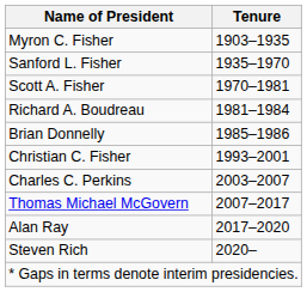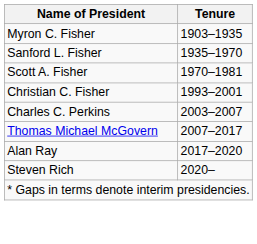 <table class="wikitable">
 <tr>
 <th>Name of President</th>
 <th>Tenure</th>
 </tr>
 <tr>
 <td>Myron C. Fisher</td>
 <td>1903–1935</td>
 </tr>
 <tr>
 <td>Sanford L. Fisher</td>
 <td>1935–1970</td>
 </tr>
 <tr>
 <td>Scott A. Fisher</td>
 <td>1970–1981</td>
-</tr>
-<tr>
-<td>Richard A. Boudreau</td>
-<td>1981–1984</td>
-</tr>
-<tr>
-<td>Brian Donnelly</td>
-<td>1985–1986</td>
 </tr>
 <tr>
 <td>Christian C. Fisher</td>
 <td>1993–2001</td>
 </tr>
 <tr>
 <td>Charles C. Perkins</td>
 <td>2003–2007</td>
 </tr>
 <tr>
 <td><a href='#'>Thomas Michael McGovern</a></td>
 <td>2007–2017</td>
 </tr>
 <tr>
 <td>Alan Ray</td>
 <td>2017–2020</td>
 </tr>
 <tr>
 <td>Steven Rich</td>
 <td>2020–</td>
 </tr>
 <tr>
 <td colspan="2">* Gaps in terms denote interim presidencies.</td>
 </tr>
 </table>
